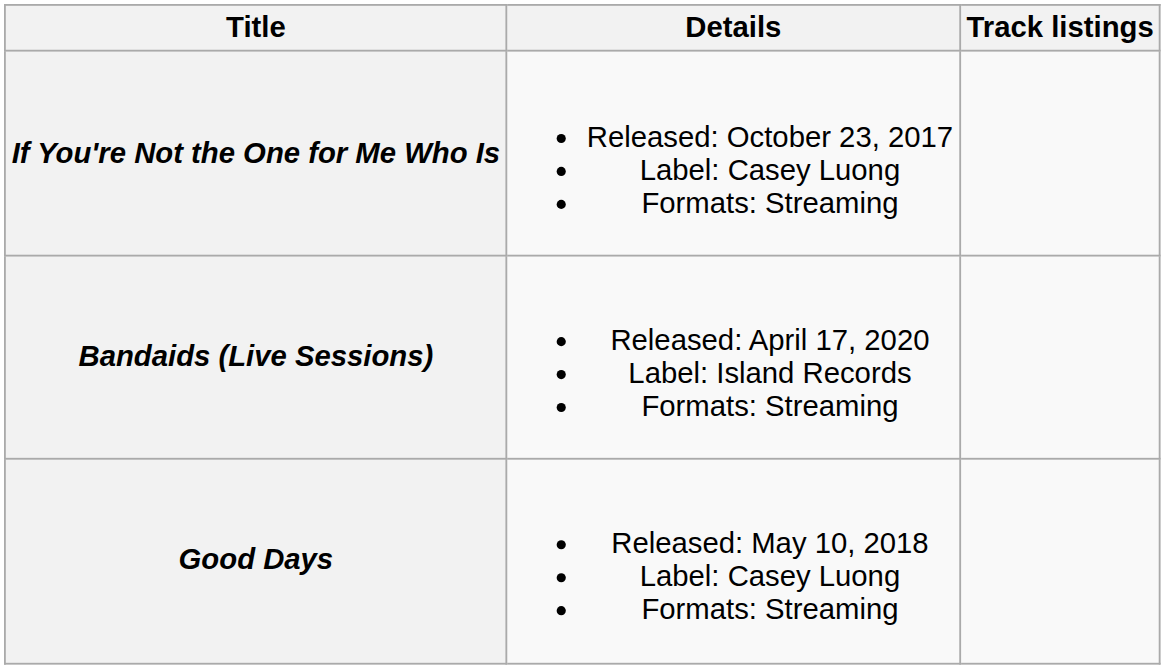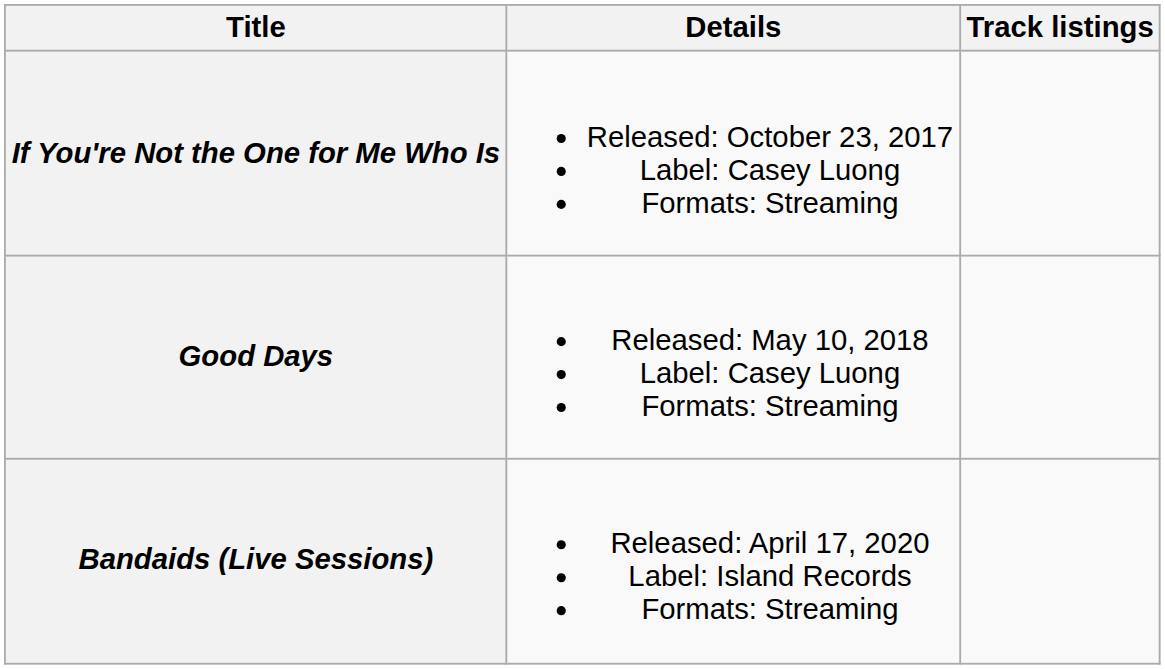 <table class="wikitable plainrowheaders" style="text-align:center">
 <tr>
 <th scope="col">Title</th>
 <th scope="col">Details</th>
 <th scope="col">Track listings</th>
 </tr>
 <tr>
 <th scope="row"><em>If You're Not the One for Me Who Is</em></th>
 <td><br><ul><li>Released: October 23, 2017</li><li>Label: Casey Luong</li><li>Formats: Streaming</li></ul></td>
 <td align="left" style="font-size: 85%;"><br></td>
 </tr>
 <tr>
+<th scope="row"><em>Good Days</em></th>
+<td><br><ul><li>Released: May 10, 2018</li><li>Label: Casey Luong</li><li>Formats: Streaming</li></ul></td>
+<td align="left" style="font-size: 85%;"><br></td>
+</tr>
+<tr>
 <th scope="row"><em>Bandaids (Live Sessions)</em></th>
 <td><br><ul><li>Released: April 17, 2020</li><li>Label: Island Records</li><li>Formats: Streaming</li></ul></td>
 <td align="left" style="font-size: 85%;"><br></td>
 </tr>
-<tr>
-<th scope="row"><em>Good Days</em></th>
-<td><br><ul><li>Released: May 10, 2018</li><li>Label: Casey Luong</li><li>Formats: Streaming</li></ul></td>
-<td align="left" style="font-size: 85%;"><br></td>
-</tr>
 </table>
